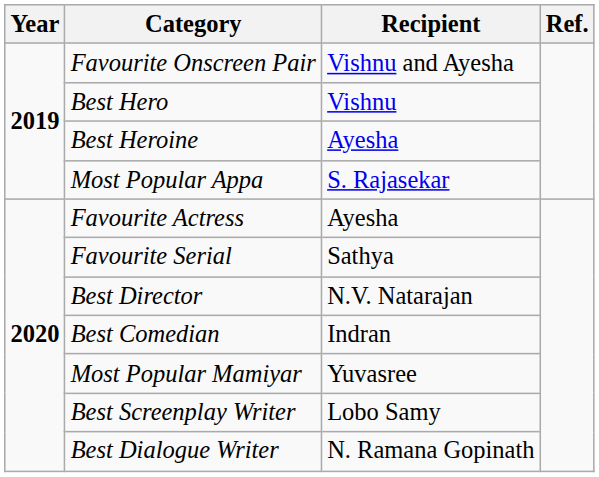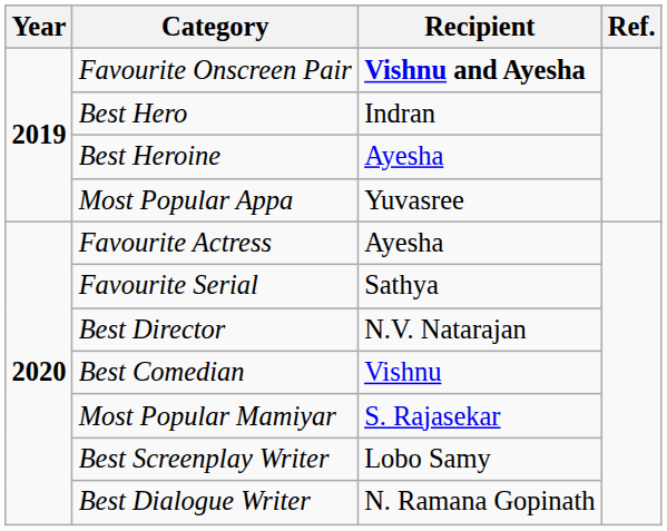 <table class="wikitable">
 <tr>
 <th>Year</th>
 <th>Category</th>
 <th>Recipient</th>
 <th>Ref.</th>
 </tr>
 <tr>
 <td rowspan="4"><strong>2019</strong></td>
 <td><em>Favourite Onscreen Pair</em></td>
-<td><a href='#'>Vishnu</a> and Ayesha</td>
+<td><strong><a href='#'>Vishnu</a> and Ayesha</strong></td>
 <td rowspan="4"></td>
 </tr>
 <tr>
 <td><em>Best Hero</em></td>
-<td><a href='#'>Vishnu</a></td>
+<td>Indran</td>
 </tr>
 <tr>
 <td><em>Best Heroine</em></td>
 <td><a href='#'>Ayesha</a></td>
 </tr>
 <tr>
 <td><em>Most Popular Appa</em></td>
-<td><a href='#'>S. Rajasekar</a></td>
+<td>Yuvasree</td>
 </tr>
 <tr>
 <td rowspan="7"><strong>2020</strong></td>
 <td><em>Favourite Actress</em></td>
 <td>Ayesha</td>
 <td rowspan="7"></td>
 </tr>
 <tr>
 <td><em>Favourite Serial</em></td>
 <td>Sathya</td>
 </tr>
 <tr>
 <td><em>Best Director</em></td>
 <td>N.V. Natarajan</td>
 </tr>
 <tr>
 <td><em>Best Comedian</em></td>
-<td>Indran</td>
+<td><a href='#'>Vishnu</a></td>
 </tr>
 <tr>
 <td><em>Most Popular Mamiyar</em></td>
-<td>Yuvasree</td>
+<td><a href='#'>S. Rajasekar</a></td>
 </tr>
 <tr>
 <td><em>Best Screenplay Writer</em></td>
 <td>Lobo Samy</td>
 </tr>
 <tr>
 <td><em>Best Dialogue Writer</em></td>
 <td>N. Ramana Gopinath</td>
 </tr>
 </table>
